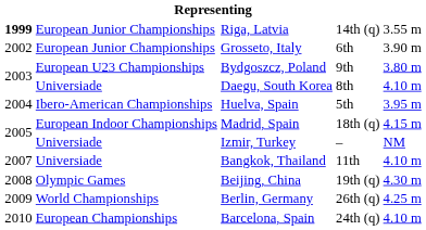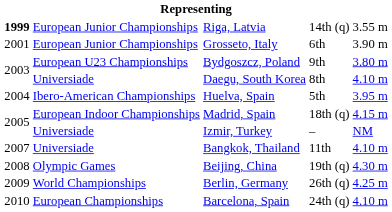 <table>
 <tr>
 <th colspan="5">Representing </th>
 </tr>
 <tr>
 <td><strong>1999</strong></td>
 <td><a href='#'>European Junior Championships</a></td>
 <td><a href='#'>Riga, Latvia</a></td>
 <td>14th (q)</td>
 <td>3.55 m</td>
 </tr>
 <tr>
-<td>2002</td>
+<td>2001</td>
 <td><a href='#'>European Junior Championships</a></td>
 <td><a href='#'>Grosseto, Italy</a></td>
 <td>6th</td>
 <td>3.90 m</td>
 </tr>
 <tr>
 <td rowspan=2>2003</td>
 <td><a href='#'>European U23 Championships</a></td>
 <td><a href='#'>Bydgoszcz, Poland</a></td>
 <td>9th</td>
 <td><a href='#'>3.80 m</a></td>
 </tr>
 <tr>
 <td><a href='#'>Universiade</a></td>
 <td><a href='#'>Daegu, South Korea</a></td>
 <td>8th</td>
 <td><a href='#'>4.10 m</a></td>
 </tr>
 <tr>
 <td>2004</td>
 <td><a href='#'>Ibero-American Championships</a></td>
 <td><a href='#'>Huelva, Spain</a></td>
 <td>5th</td>
 <td><a href='#'>3.95 m</a></td>
 </tr>
 <tr>
 <td rowspan=2>2005</td>
 <td><a href='#'>European Indoor Championships</a></td>
 <td><a href='#'>Madrid, Spain</a></td>
 <td>18th (q)</td>
 <td><a href='#'>4.15 m</a></td>
 </tr>
 <tr>
 <td><a href='#'>Universiade</a></td>
 <td><a href='#'>Izmir, Turkey</a></td>
 <td>–</td>
 <td><a href='#'>NM</a></td>
 </tr>
 <tr>
 <td>2007</td>
 <td><a href='#'>Universiade</a></td>
 <td><a href='#'>Bangkok, Thailand</a></td>
 <td>11th</td>
 <td><a href='#'>4.10 m</a></td>
 </tr>
 <tr>
 <td>2008</td>
 <td><a href='#'>Olympic Games</a></td>
 <td><a href='#'>Beijing, China</a></td>
 <td>19th (q)</td>
 <td><a href='#'>4.30 m</a></td>
 </tr>
 <tr>
 <td>2009</td>
 <td><a href='#'>World Championships</a></td>
 <td><a href='#'>Berlin, Germany</a></td>
 <td>26th (q)</td>
 <td><a href='#'>4.25 m</a></td>
 </tr>
 <tr>
 <td>2010</td>
 <td><a href='#'>European Championships</a></td>
 <td><a href='#'>Barcelona, Spain</a></td>
 <td>24th (q)</td>
 <td><a href='#'>4.10 m</a></td>
 </tr>
 </table>
